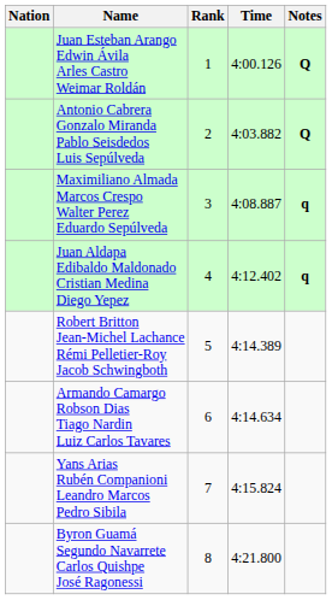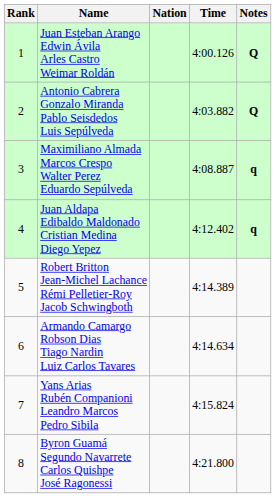 <table class="wikitable sortable" style="text-align:center">
 <tr>
+<th>Rank</th>
+<th>Name</th>
 <th>Nation</th>
-<th>Name</th>
-<th>Rank</th>
 <th>Time</th>
 <th>Notes</th>
 </tr>
 <tr bgcolor=ccffcc>
+<td>1</td>
+<td align=left><a href='#'>Juan Esteban Arango</a><br><a href='#'>Edwin Ávila</a><br><a href='#'>Arles Castro</a><br><a href='#'>Weimar Roldán</a></td>
 <td align=left></td>
-<td align=left><a href='#'>Juan Esteban Arango</a><br><a href='#'>Edwin Ávila</a><br><a href='#'>Arles Castro</a><br><a href='#'>Weimar Roldán</a></td>
-<td>1</td>
 <td>4:00.126</td>
 <td><strong>Q</strong></td>
 </tr>
 <tr bgcolor=ccffcc>
+<td>2</td>
+<td align=left><a href='#'>Antonio Cabrera</a><br><a href='#'>Gonzalo Miranda</a><br><a href='#'>Pablo Seisdedos</a><br><a href='#'>Luis Sepúlveda</a></td>
 <td align=left></td>
-<td align=left><a href='#'>Antonio Cabrera</a><br><a href='#'>Gonzalo Miranda</a><br><a href='#'>Pablo Seisdedos</a><br><a href='#'>Luis Sepúlveda</a></td>
-<td>2</td>
 <td>4:03.882</td>
 <td><strong>Q</strong></td>
 </tr>
 <tr bgcolor=ccffcc>
+<td>3</td>
+<td align=left><a href='#'>Maximiliano Almada</a><br><a href='#'>Marcos Crespo</a><br><a href='#'>Walter Perez</a><br><a href='#'>Eduardo Sepúlveda</a></td>
 <td align=left></td>
-<td align=left><a href='#'>Maximiliano Almada</a><br><a href='#'>Marcos Crespo</a><br><a href='#'>Walter Perez</a><br><a href='#'>Eduardo Sepúlveda</a></td>
-<td>3</td>
 <td>4:08.887</td>
 <td><strong>q</strong></td>
 </tr>
 <tr bgcolor=ccffcc>
+<td>4</td>
+<td align=left><a href='#'>Juan Aldapa</a><br><a href='#'>Edibaldo Maldonado</a><br><a href='#'>Cristian Medina</a><br><a href='#'>Diego Yepez</a></td>
 <td align=left></td>
-<td align=left><a href='#'>Juan Aldapa</a><br><a href='#'>Edibaldo Maldonado</a><br><a href='#'>Cristian Medina</a><br><a href='#'>Diego Yepez</a></td>
-<td>4</td>
 <td>4:12.402</td>
 <td><strong>q</strong></td>
 </tr>
 <tr>
+<td>5</td>
+<td align=left><a href='#'>Robert Britton</a><br><a href='#'>Jean‐Michel Lachance</a><br><a href='#'>Rémi Pelletier‐Roy</a><br><a href='#'>Jacob Schwingboth</a></td>
 <td align=left></td>
-<td align=left><a href='#'>Robert Britton</a><br><a href='#'>Jean‐Michel Lachance</a><br><a href='#'>Rémi Pelletier‐Roy</a><br><a href='#'>Jacob Schwingboth</a></td>
-<td>5</td>
 <td>4:14.389</td>
 <td></td>
 </tr>
 <tr>
+<td>6</td>
+<td align=left><a href='#'>Armando Camargo</a><br><a href='#'>Robson Dias</a><br><a href='#'>Tiago Nardin</a><br><a href='#'>Luiz Carlos Tavares</a></td>
 <td align=left></td>
-<td align=left><a href='#'>Armando Camargo</a><br><a href='#'>Robson Dias</a><br><a href='#'>Tiago Nardin</a><br><a href='#'>Luiz Carlos Tavares</a></td>
-<td>6</td>
 <td>4:14.634</td>
 <td></td>
 </tr>
 <tr>
+<td>7</td>
+<td align=left><a href='#'>Yans Arias</a><br><a href='#'>Rubén Companioni</a><br><a href='#'>Leandro Marcos</a><br><a href='#'>Pedro Sibila</a></td>
 <td align=left></td>
-<td align=left><a href='#'>Yans Arias</a><br><a href='#'>Rubén Companioni</a><br><a href='#'>Leandro Marcos</a><br><a href='#'>Pedro Sibila</a></td>
-<td>7</td>
 <td>4:15.824</td>
 <td></td>
 </tr>
 <tr>
+<td>8</td>
+<td align=left><a href='#'>Byron Guamá</a><br><a href='#'>Segundo Navarrete</a><br><a href='#'>Carlos Quishpe</a><br><a href='#'>José Ragonessi</a></td>
 <td align=left></td>
-<td align=left><a href='#'>Byron Guamá</a><br><a href='#'>Segundo Navarrete</a><br><a href='#'>Carlos Quishpe</a><br><a href='#'>José Ragonessi</a></td>
-<td>8</td>
 <td>4:21.800</td>
 <td></td>
 </tr>
 </table>
